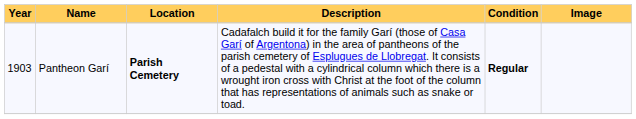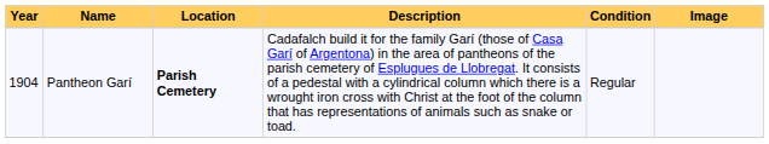 <table bgcolor="#f7f8ff" cellpadding="4" cellspacing="0" border="1" style="font-size: 95%; border: #cccccc solid 1px; border-collapse: collapse;">
 <tr>
 <th width="5%" style="background:#ffce5d;">Year</th>
 <th width="15%" style="background:#ffce5d;">Name</th>
 <th width="15%" style="background:#ffce5d;">Location</th>
 <th width="45%" style="background:#ffce5d;">Description</th>
 <th width="5%" style="background:#ffce5d;">Condition</th>
 <th width="15%" style="background:#ffce5d;">Image</th>
 </tr>
 <tr ---->
 </tr>
 <tr>
-<td>1903</td>
+<td>1904</td>
 <td>Pantheon Garí</td>
 <td><strong>Parish Cemetery<br> <small></small></strong></td>
 <td>Cadafalch build it for the family Garí (those of <a href='#'>Casa Garí</a> of <a href='#'>Argentona</a>) in the area of pantheons of the parish cemetery of <a href='#'>Esplugues de Llobregat</a>. It consists of a pedestal with a cylindrical column which there is a wrought iron cross with Christ at the foot of the column that has representations of animals such as snake or toad.</td>
-<td><strong>Regular</strong></td>
+<td>Regular</td>
 <td></td>
 </tr>
 <tr>
 </tr>
 </table>
